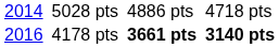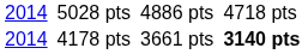 <table>
 <tr>
 <td><a href='#'>2014</a></td>
 <td></td>
 <td>5028 pts</td>
 <td></td>
 <td>4886 pts</td>
 <td></td>
 <td>4718 pts</td>
 </tr>
 <tr>
-<td><a href='#'>2016</a></td>
+<td><a href='#'>2014</a></td>
 <td></td>
 <td>4178 pts</td>
 <td></td>
-<td><strong>3661 pts</strong></td>
+<td>3661 pts</td>
 <td></td>
 <td><strong>3140 pts</strong></td>
 </tr>
 </table>
